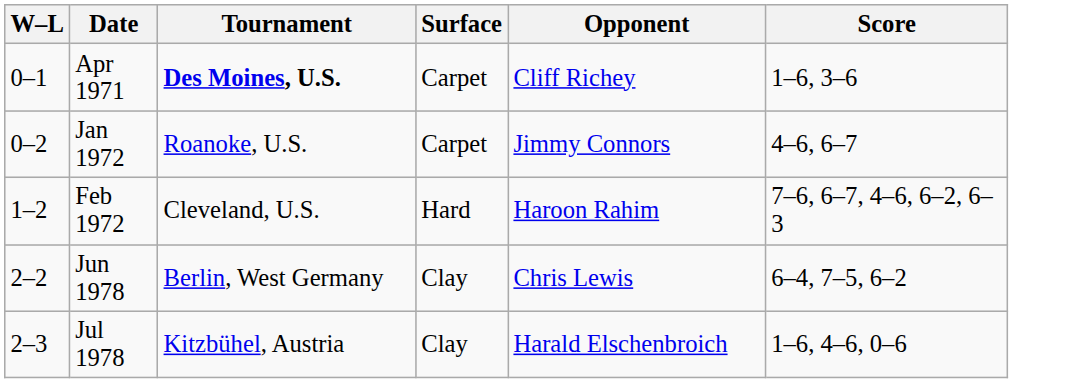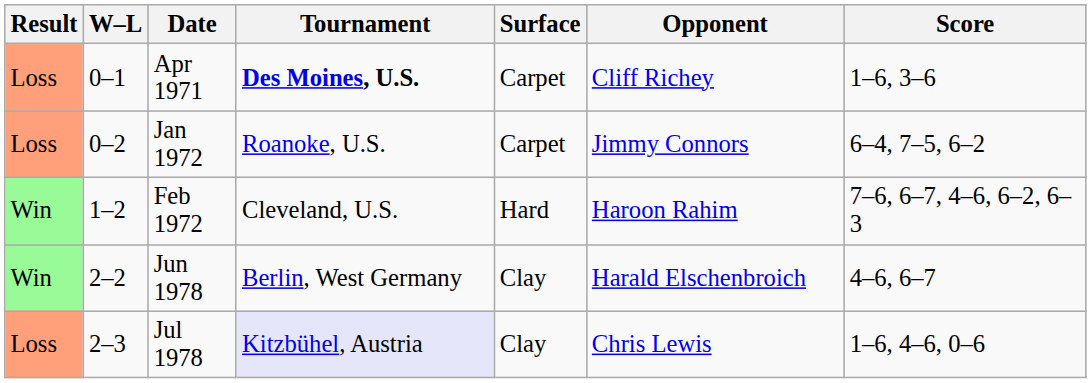 <table class="sortable wikitable">
 <tr>
+<th style="width:40px">Result</th>
 <th class="unsortable">W–L</th>
 <th style="width:50px">Date</th>
 <th style="width:160px">Tournament</th>
 <th style="width:50px">Surface</th>
 <th style="width:160px">Opponent</th>
 <th style="width:150px" class="unsortable">Score</th>
 </tr>
 <tr>
+<td style="background:#ffa07a;">Loss</td>
 <td>0–1</td>
 <td>Apr 1971</td>
 <td><strong><a href='#'>Des Moines</a>, U.S.</strong></td>
 <td>Carpet</td>
 <td> <a href='#'>Cliff Richey</a></td>
 <td>1–6, 3–6</td>
 </tr>
 <tr>
+<td style="background:#ffa07a;">Loss</td>
 <td>0–2</td>
 <td>Jan 1972</td>
 <td><a href='#'>Roanoke</a>, U.S.</td>
 <td>Carpet</td>
 <td> <a href='#'>Jimmy Connors</a></td>
-<td>4–6, 6–7</td>
+<td>6–4, 7–5, 6–2</td>
 </tr>
 <tr>
+<td style="background:#98fb98;">Win</td>
 <td>1–2</td>
 <td>Feb 1972</td>
 <td>Cleveland, U.S.</td>
 <td>Hard</td>
 <td> <a href='#'>Haroon Rahim</a></td>
 <td>7–6, 6–7, 4–6, 6–2, 6–3</td>
 </tr>
 <tr>
+<td style="background:#98fb98;">Win</td>
 <td>2–2</td>
 <td>Jun 1978</td>
 <td><a href='#'>Berlin</a>, West Germany</td>
 <td>Clay</td>
-<td> <a href='#'>Chris Lewis</a></td>
-<td>6–4, 7–5, 6–2</td>
+<td> <a href='#'>Harald Elschenbroich</a></td>
+<td>4–6, 6–7</td>
 </tr>
 <tr>
+<td style="background:#ffa07a;">Loss</td>
 <td>2–3</td>
 <td>Jul 1978</td>
-<td><a href='#'>Kitzbühel</a>, Austria</td>
+<td style="background: lavender;"><a href='#'>Kitzbühel</a>, Austria</td>
 <td>Clay</td>
-<td> <a href='#'>Harald Elschenbroich</a></td>
+<td> <a href='#'>Chris Lewis</a></td>
 <td>1–6, 4–6, 0–6</td>
 </tr>
 </table>
